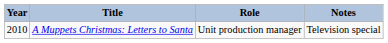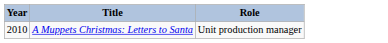 <table class="wikitable" style="font-size:95%;">
 <tr>
 <th style="background:#B0C4DE;">Year</th>
 <th style="background:#B0C4DE;">Title</th>
 <th style="background:#B0C4DE;">Role</th>
-<th style="background:#B0C4DE;">Notes</th>
 </tr>
 <tr>
 <td>2010</td>
 <td><em><a href='#'>A Muppets Christmas: Letters to Santa</a></em></td>
 <td>Unit production manager</td>
-<td>Television special</td>
 </tr>
 </table>
